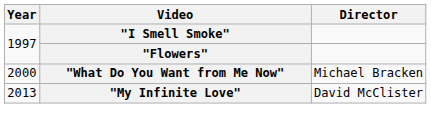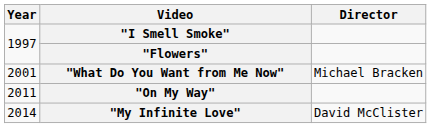 <table class="wikitable plainrowheaders">
 <tr>
 <th>Year</th>
 <th style="width:22em;">Video</th>
 <th>Director</th>
 </tr>
 <tr>
 <td rowspan="2">1997</td>
 <th scope="row">"I Smell Smoke"</th>
 <td></td>
 </tr>
 <tr>
 <th scope="row">"Flowers"</th>
 <td></td>
 </tr>
 <tr>
-<td>2000</td>
+<td>2001</td>
 <th scope="row">"What Do You Want from Me Now"</th>
 <td>Michael Bracken</td>
 </tr>
 <tr>
-<td>2013</td>
+<td>2011</td>
+<th scope="row">"On My Way"</th>
+<td></td>
+</tr>
+<tr>
+<td>2014</td>
 <th scope="row">"My Infinite Love"</th>
 <td>David McClister</td>
 </tr>
 </table>
